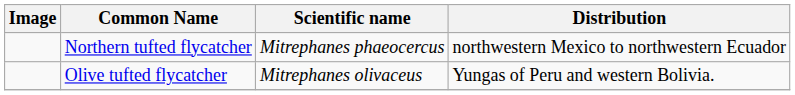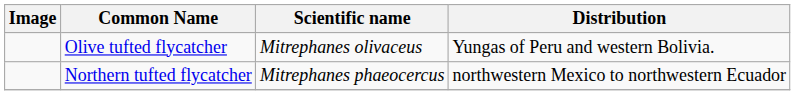 <table class="wikitable">
 <tr>
 <th>Image</th>
 <th>Common Name</th>
 <th>Scientific name</th>
 <th>Distribution</th>
 </tr>
 <tr>
 <td></td>
+<td><a href='#'>Olive tufted flycatcher</a></td>
+<td><em>Mitrephanes olivaceus</em></td>
+<td>Yungas of Peru and western Bolivia.</td>
+</tr>
+<tr>
+<td></td>
 <td><a href='#'>Northern tufted flycatcher</a></td>
 <td><em>Mitrephanes phaeocercus</em></td>
 <td>northwestern Mexico to northwestern Ecuador</td>
 </tr>
 <tr>
-<td></td>
-<td><a href='#'>Olive tufted flycatcher</a></td>
-<td><em>Mitrephanes olivaceus</em></td>
-<td>Yungas of Peru and western Bolivia.</td>
-</tr>
-<tr>
 </tr>
 </table>
